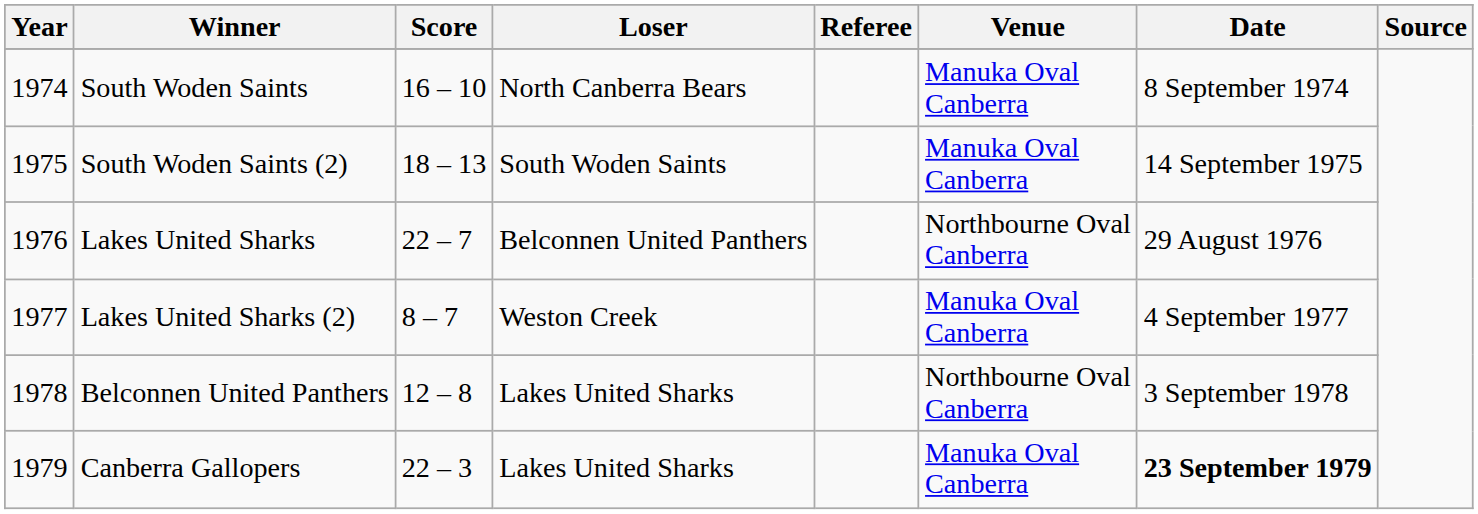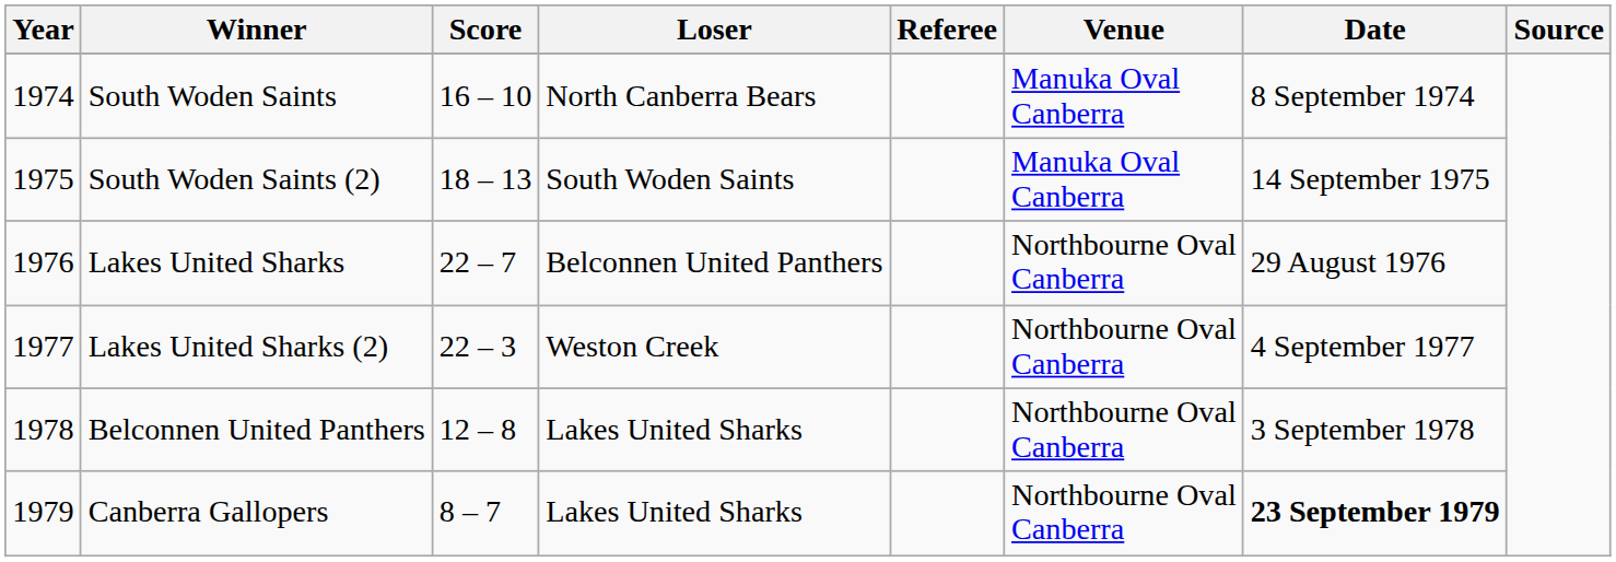 <table class=wikitable>
 <tr>
 <th>Year</th>
 <th>Winner</th>
 <th>Score</th>
 <th>Loser</th>
 <th>Referee</th>
 <th>Venue</th>
 <th>Date</th>
 <th>Source</th>
 </tr>
 <tr>
 </tr>
 <tr>
 <td>1974</td>
 <td> South Woden Saints</td>
 <td>16 – 10</td>
 <td> North Canberra Bears</td>
 <td></td>
 <td><a href='#'>Manuka Oval</a><br><a href='#'>Canberra</a></td>
 <td>8 September 1974</td>
 </tr>
 <tr>
 <td>1975</td>
 <td> South Woden Saints (2)</td>
 <td>18 – 13</td>
 <td> South Woden Saints</td>
 <td></td>
 <td><a href='#'>Manuka Oval</a><br><a href='#'>Canberra</a></td>
 <td>14 September 1975</td>
 </tr>
 <tr>
 <td>1976</td>
 <td> Lakes United Sharks</td>
 <td>22 – 7</td>
 <td> Belconnen United Panthers</td>
 <td></td>
 <td>Northbourne Oval<br><a href='#'>Canberra</a></td>
 <td>29 August 1976</td>
 </tr>
 <tr>
 <td>1977</td>
 <td> Lakes United Sharks (2)</td>
-<td>8 – 7</td>
+<td>22 – 3</td>
 <td> Weston Creek</td>
 <td></td>
-<td><a href='#'>Manuka Oval</a><br><a href='#'>Canberra</a></td>
+<td>Northbourne Oval<br><a href='#'>Canberra</a></td>
 <td>4 September 1977</td>
 </tr>
 <tr>
 <td>1978</td>
 <td> Belconnen United Panthers</td>
 <td>12 – 8</td>
 <td> Lakes United Sharks</td>
 <td></td>
 <td>Northbourne Oval<br><a href='#'>Canberra</a></td>
 <td>3 September 1978</td>
 </tr>
 <tr>
 <td>1979</td>
 <td> Canberra Gallopers</td>
-<td>22 – 3</td>
+<td>8 – 7</td>
 <td> Lakes United Sharks</td>
 <td></td>
-<td><a href='#'>Manuka Oval</a><br><a href='#'>Canberra</a></td>
+<td>Northbourne Oval<br><a href='#'>Canberra</a></td>
 <td><strong>23 September 1979</strong></td>
 </tr>
 </table>
